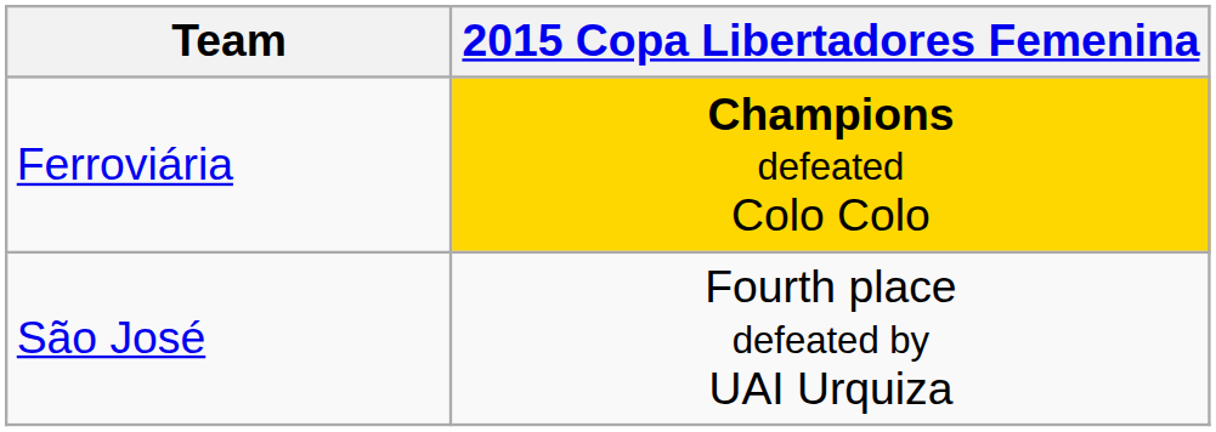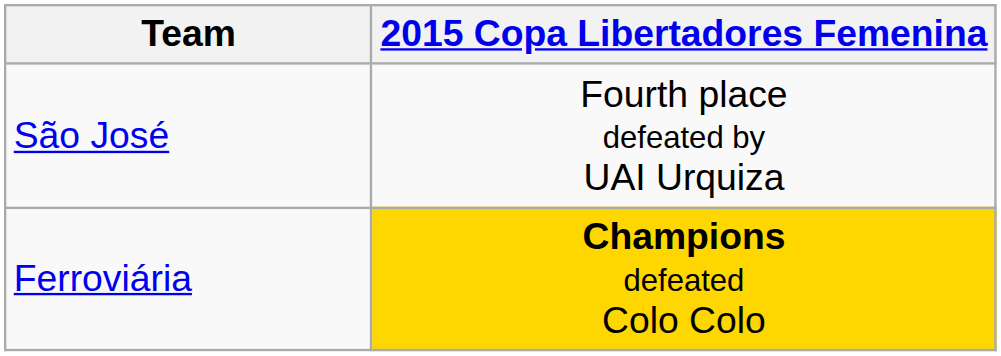 <table class="wikitable">
 <tr>
 <th width=150>Team</th>
 <th width=><a href='#'>2015 Copa Libertadores Femenina</a></th>
 </tr>
 <tr>
+<td><a href='#'>São José</a></td>
+<td align=center>Fourth place<br><small>defeated by</small><br> UAI Urquiza</td>
+</tr>
+<tr>
 <td><a href='#'>Ferroviária</a></td>
 <td align=center bgcolor=gold><strong>Champions</strong><br><small>defeated</small><br> Colo Colo</td>
 </tr>
-<tr>
-<td><a href='#'>São José</a></td>
-<td align=center>Fourth place<br><small>defeated by</small><br> UAI Urquiza</td>
-</tr>
 </table>
